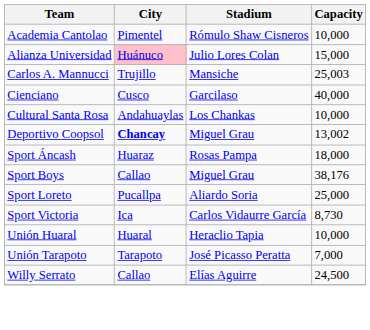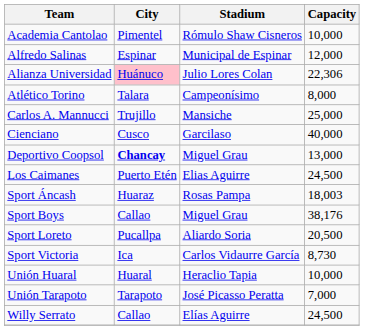 <table class="wikitable sortable">
 <tr>
 <th>Team</th>
 <th>City</th>
 <th>Stadium</th>
 <th>Capacity</th>
 </tr>
 <tr>
 <td><a href='#'>Academia Cantolao</a></td>
 <td><a href='#'>Pimentel</a></td>
 <td><a href='#'>Rómulo Shaw Cisneros</a></td>
 <td>10,000</td>
 </tr>
 <tr>
+<td><a href='#'>Alfredo Salinas</a></td>
+<td><a href='#'>Espinar</a></td>
+<td><a href='#'>Municipal de Espinar</a></td>
+<td>12,000</td>
+</tr>
+<tr>
 <td><a href='#'>Alianza Universidad</a></td>
 <td style="background: pink;"><a href='#'>Huánuco</a></td>
 <td><a href='#'>Julio Lores Colan</a></td>
-<td>15,000</td>
+<td>22,306</td>
+</tr>
+<tr>
+<td><a href='#'>Atlético Torino</a></td>
+<td><a href='#'>Talara</a></td>
+<td><a href='#'>Campeonísimo</a></td>
+<td>8,000</td>
 </tr>
 <tr>
 <td><a href='#'>Carlos A. Mannucci</a></td>
 <td><a href='#'>Trujillo</a></td>
 <td><a href='#'>Mansiche</a></td>
-<td>25,003</td>
+<td>25,000</td>
 </tr>
 <tr>
 <td><a href='#'>Cienciano</a></td>
 <td><a href='#'>Cusco</a></td>
 <td><a href='#'>Garcilaso</a></td>
 <td>40,000</td>
 </tr>
 <tr>
-<td><a href='#'>Cultural Santa Rosa</a></td>
-<td><a href='#'>Andahuaylas</a></td>
-<td><a href='#'>Los Chankas</a></td>
-<td>10,000</td>
-</tr>
-<tr>
 <td><a href='#'>Deportivo Coopsol</a></td>
 <td><strong><a href='#'>Chancay</a></strong></td>
 <td><a href='#'>Miguel Grau</a></td>
-<td>13,002</td>
+<td>13,000</td>
+</tr>
+<tr>
+<td><a href='#'>Los Caimanes</a></td>
+<td><a href='#'>Puerto Etén</a></td>
+<td><a href='#'>Elias Aguirre</a></td>
+<td>24,500</td>
 </tr>
 <tr>
 <td><a href='#'>Sport Áncash</a></td>
 <td><a href='#'>Huaraz</a></td>
 <td><a href='#'>Rosas Pampa</a></td>
-<td>18,000</td>
+<td>18,003</td>
 </tr>
 <tr>
 <td><a href='#'>Sport Boys</a></td>
 <td><a href='#'>Callao</a></td>
 <td><a href='#'>Miguel Grau</a></td>
 <td>38,176</td>
 </tr>
 <tr>
 <td><a href='#'>Sport Loreto</a></td>
 <td><a href='#'>Pucallpa</a></td>
 <td><a href='#'>Aliardo Soria</a></td>
-<td>25,000</td>
+<td>20,500</td>
 </tr>
 <tr>
 <td><a href='#'>Sport Victoria</a></td>
 <td><a href='#'>Ica</a></td>
 <td><a href='#'>Carlos Vidaurre García</a></td>
 <td>8,730</td>
 </tr>
 <tr>
 <td><a href='#'>Unión Huaral</a></td>
 <td><a href='#'>Huaral</a></td>
 <td><a href='#'>Heraclio Tapia</a></td>
 <td>10,000</td>
 </tr>
 <tr>
 <td><a href='#'>Unión Tarapoto</a></td>
 <td><a href='#'>Tarapoto</a></td>
 <td><a href='#'>José Picasso Peratta</a></td>
 <td>7,000</td>
 </tr>
 <tr>
 <td><a href='#'>Willy Serrato</a></td>
 <td><a href='#'>Callao</a></td>
 <td><a href='#'>Elías Aguirre</a></td>
 <td>24,500</td>
 </tr>
 <tr>
 </tr>
 </table>
